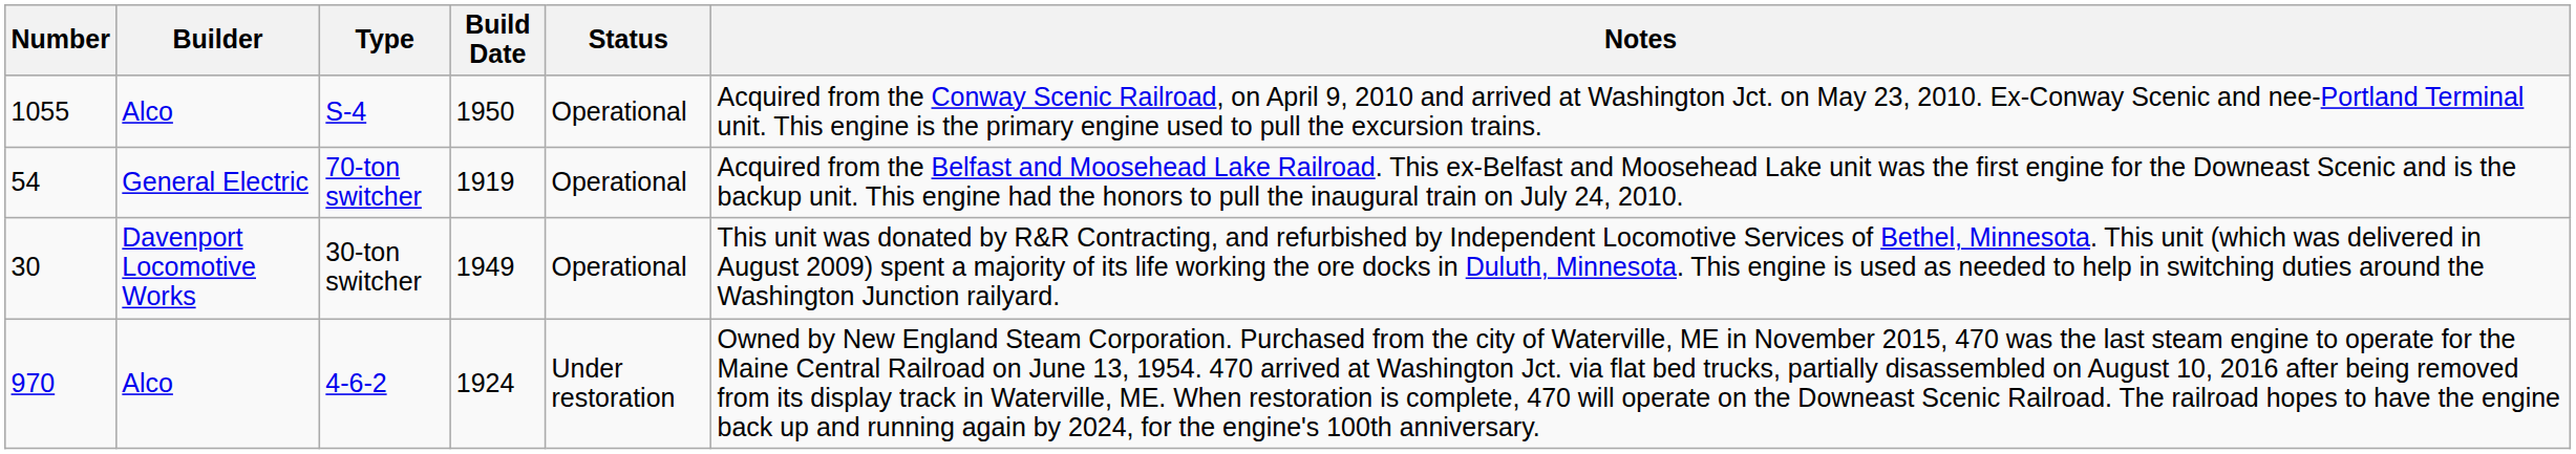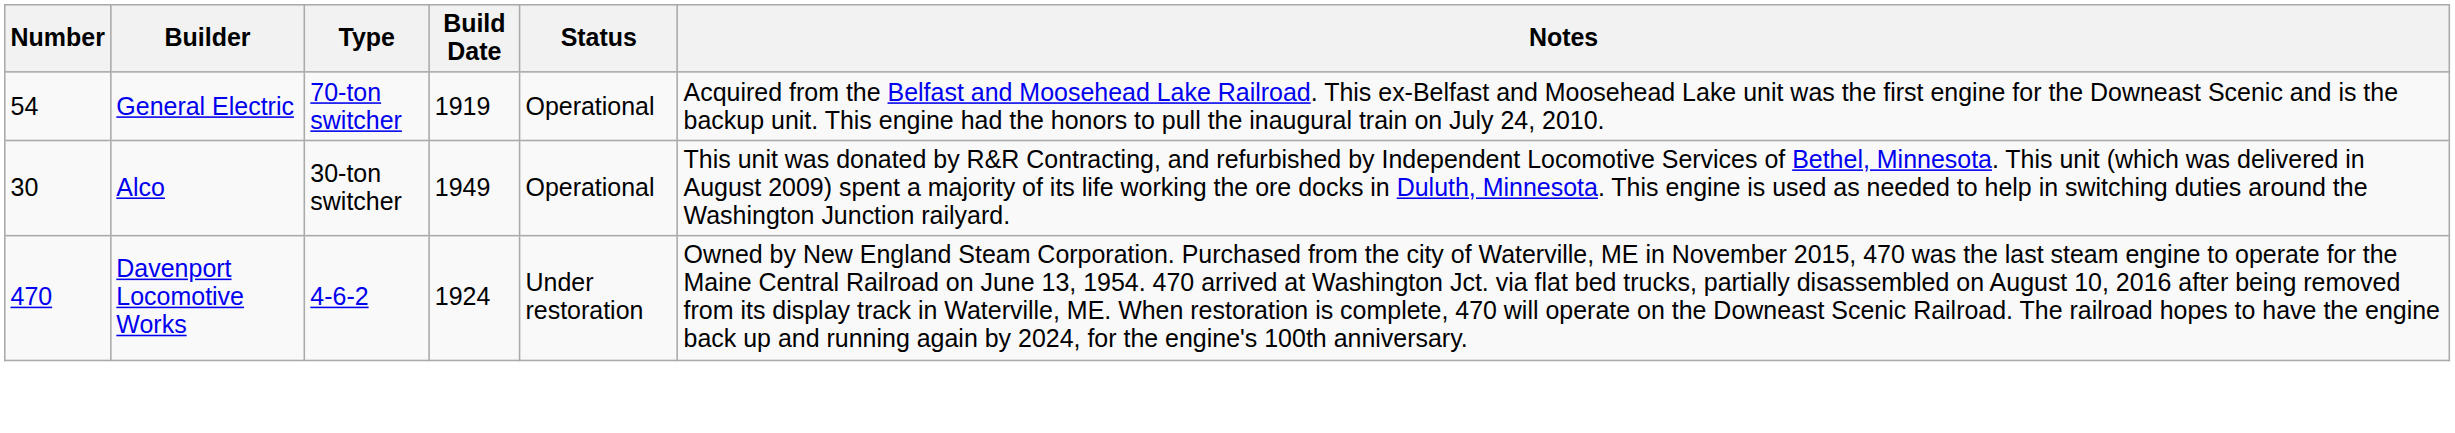 <table class="wikitable">
 <tr>
 <th>Number</th>
 <th>Builder</th>
 <th>Type</th>
 <th>Build Date</th>
 <th>Status</th>
 <th>Notes</th>
-</tr>
-<tr>
-<td>1055</td>
-<td><a href='#'>Alco</a></td>
-<td><a href='#'>S-4</a></td>
-<td>1950</td>
-<td>Operational</td>
-<td>Acquired from the <a href='#'>Conway Scenic Railroad</a>, on April 9, 2010 and arrived at Washington Jct. on May 23, 2010.  Ex-Conway Scenic and nee-<a href='#'>Portland Terminal</a> unit. This engine is the primary engine used to pull the excursion trains.</td>
 </tr>
 <tr>
 <td>54</td>
 <td><a href='#'>General Electric</a></td>
 <td><a href='#'>70-ton switcher</a></td>
 <td>1919</td>
 <td>Operational</td>
 <td>Acquired from the <a href='#'>Belfast and Moosehead Lake Railroad</a>.  This ex-Belfast and Moosehead Lake unit was the first engine for the Downeast Scenic and is the backup unit.  This engine had the honors to pull the inaugural train on July 24, 2010.</td>
 </tr>
 <tr>
 <td>30</td>
-<td><a href='#'>Davenport Locomotive Works</a></td>
+<td><a href='#'>Alco</a></td>
 <td>30-ton switcher</td>
 <td>1949</td>
 <td>Operational</td>
 <td>This unit was donated by R&R Contracting, and refurbished by Independent Locomotive Services of <a href='#'>Bethel, Minnesota</a>. This unit (which was delivered in August 2009) spent a majority of its life working the ore docks in <a href='#'>Duluth, Minnesota</a>.  This engine is used as needed to help in switching duties around the Washington Junction railyard.</td>
 </tr>
 <tr>
-<td><a href='#'>970</a></td>
-<td><a href='#'>Alco</a></td>
+<td><a href='#'>470</a></td>
+<td><a href='#'>Davenport Locomotive Works</a></td>
 <td><a href='#'>4-6-2</a></td>
 <td>1924</td>
 <td>Under restoration</td>
 <td>Owned by New England Steam Corporation. Purchased from the city of Waterville, ME in November 2015, 470 was the last steam engine to operate for the Maine Central Railroad on June 13, 1954. 470 arrived at Washington Jct. via flat bed trucks, partially disassembled on August 10, 2016 after being removed from its display track in Waterville, ME.  When restoration is complete, 470 will operate on the Downeast Scenic Railroad. The railroad hopes to have the engine back up and running again by 2024, for the engine's 100th anniversary.</td>
 </tr>
 </table>
